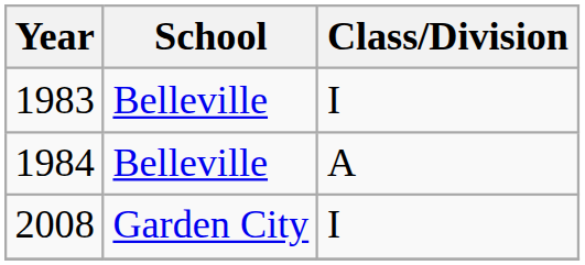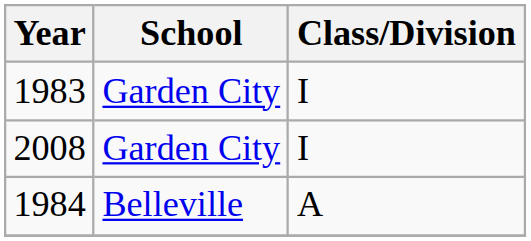 <table class="wikitable">
 <tr>
 <th>Year</th>
 <th>School</th>
 <th>Class/Division</th>
 </tr>
 <tr>
 <td>1983</td>
-<td><a href='#'>Belleville</a></td>
+<td><a href='#'>Garden City</a></td>
+<td>I</td>
+</tr>
+<tr>
+<td>2008</td>
+<td><a href='#'>Garden City</a></td>
 <td>I</td>
 </tr>
 <tr>
 <td>1984</td>
 <td><a href='#'>Belleville</a></td>
 <td>A</td>
 </tr>
 <tr>
-<td>2008</td>
-<td><a href='#'>Garden City</a></td>
-<td>I</td>
-</tr>
-<tr>
 </tr>
 </table>
